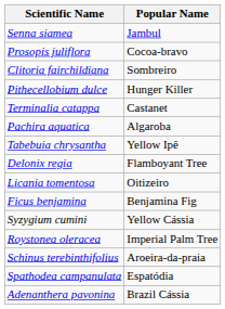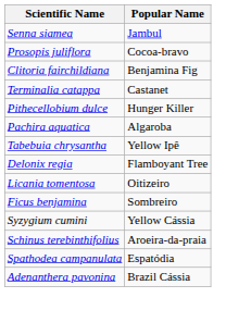 <table class="wikitable">
 <tr>
 <th>Scientific Name</th>
 <th>Popular Name</th>
 </tr>
 <tr>
 <td><em><a href='#'>Senna siamea</a></em></td>
 <td><a href='#'>Jambul</a></td>
 </tr>
 <tr>
 <td><em><a href='#'>Prosopis juliflora</a></em> </td>
 <td>Cocoa-bravo</td>
 </tr>
 <tr>
 <td><em><a href='#'>Clitoria fairchildiana</a></em> </td>
-<td>Sombreiro</td>
+<td>Benjamina Fig</td>
+</tr>
+<tr>
+<td><em><a href='#'>Terminalia catappa</a></em> </td>
+<td>Castanet</td>
 </tr>
 <tr>
 <td><em><a href='#'>Pithecellobium dulce</a></em></td>
 <td>Hunger Killer</td>
-</tr>
-<tr>
-<td><em><a href='#'>Terminalia catappa</a></em> </td>
-<td>Castanet</td>
 </tr>
 <tr>
 <td><em><a href='#'>Pachira aquatica</a></em> </td>
 <td>Algaroba</td>
 </tr>
 <tr>
 <td><em><a href='#'>Tabebuia chrysantha</a></em></td>
 <td>Yellow Ipê</td>
 </tr>
 <tr>
 <td><em><a href='#'>Delonix regia</a></em> </td>
 <td>Flamboyant Tree</td>
 </tr>
 <tr>
 <td><em><a href='#'>Licania tomentosa</a></em> </td>
 <td>Oitizeiro</td>
 </tr>
 <tr>
 <td><em><a href='#'>Ficus benjamina</a></em> </td>
-<td>Benjamina Fig</td>
+<td>Sombreiro</td>
 </tr>
 <tr>
 <td><em>Syzygium cumini</em> </td>
 <td>Yellow Cássia</td>
-</tr>
-<tr>
-<td><em><a href='#'>Roystonea oleracea</a></em> </td>
-<td>Imperial Palm Tree</td>
 </tr>
 <tr>
 <td><em><a href='#'>Schinus terebinthifolius</a></em> </td>
 <td>Aroeira-da-praia</td>
 </tr>
 <tr>
 <td><em><a href='#'>Spathodea campanulata</a></em></td>
 <td>Espatódia</td>
 </tr>
 <tr>
 <td><em><a href='#'>Adenanthera pavonina</a></em> </td>
 <td>Brazil Cássia</td>
 </tr>
 </table>
